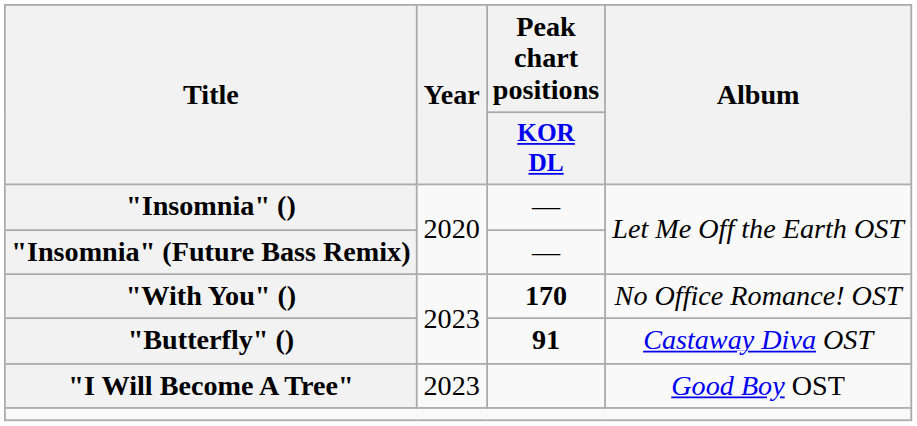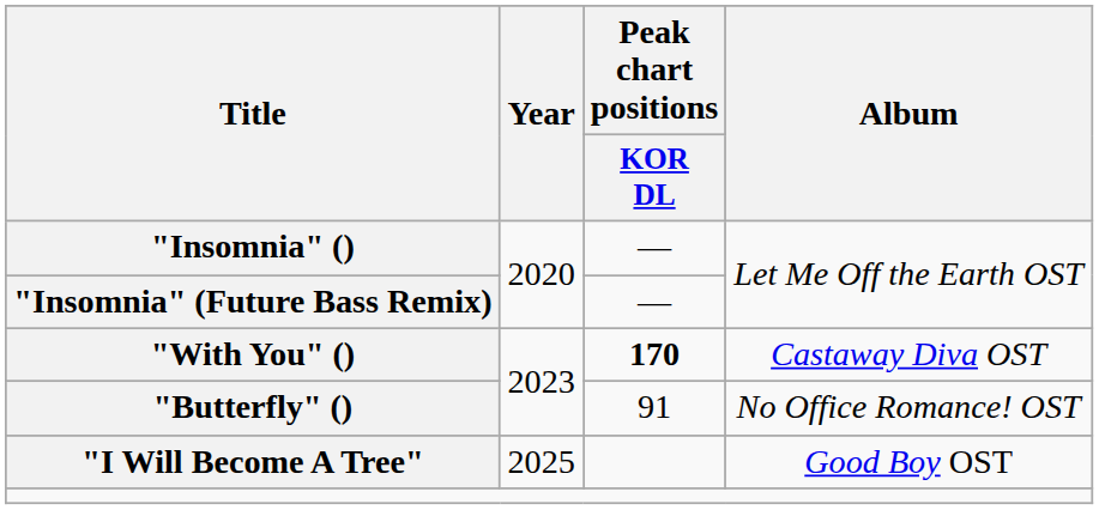 <table class="wikitable plainrowheaders" style="text-align:center">
 <tr>
 <th scope="col" rowspan="2">Title</th>
 <th scope="col" rowspan="2">Year</th>
 <th scope="col">Peak chart positions</th>
 <th scope="col" rowspan="2">Album</th>
 </tr>
 <tr>
 <th scope="col" style="width:3em;font-size:90%"><a href='#'>KOR<br>DL</a><br></th>
 </tr>
 <tr>
 <th scope="row">"Insomnia" ()</th>
 <td rowspan="2">2020</td>
 <td>—</td>
 <td rowspan="2"><em>Let Me Off the Earth OST</em></td>
 </tr>
 <tr>
 <th scope="row">"Insomnia" (Future Bass Remix)</th>
 <td>—</td>
 </tr>
 <tr>
 <th scope="row">"With You" ()</th>
 <td rowspan="2">2023</td>
 <td><strong>170</strong></td>
+<td><em><a href='#'>Castaway Diva</a> OST</em></td>
+</tr>
+<tr>
+<th scope="row">"Butterfly" ()</th>
+<td>91</td>
 <td><em>No Office Romance! OST</em></td>
 </tr>
 <tr>
-<th scope="row">"Butterfly" ()</th>
-<td><strong>91</strong></td>
-<td><em><a href='#'>Castaway Diva</a> OST</em></td>
-</tr>
-<tr>
 <th>"I Will Become A Tree"</th>
-<td>2023</td>
+<td>2025</td>
 <td></td>
 <td><em><a href='#'>Good Boy</a></em> OST</td>
 </tr>
 <tr>
 <td colspan="4"></td>
 </tr>
 </table>
